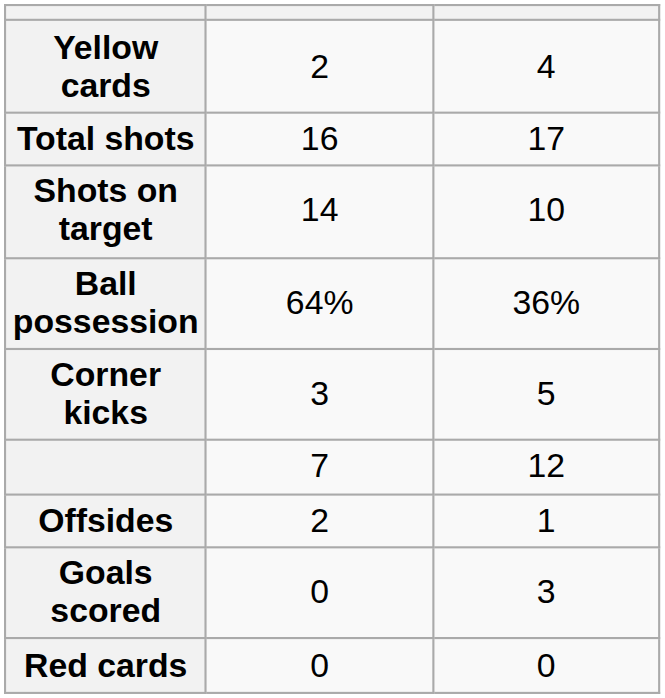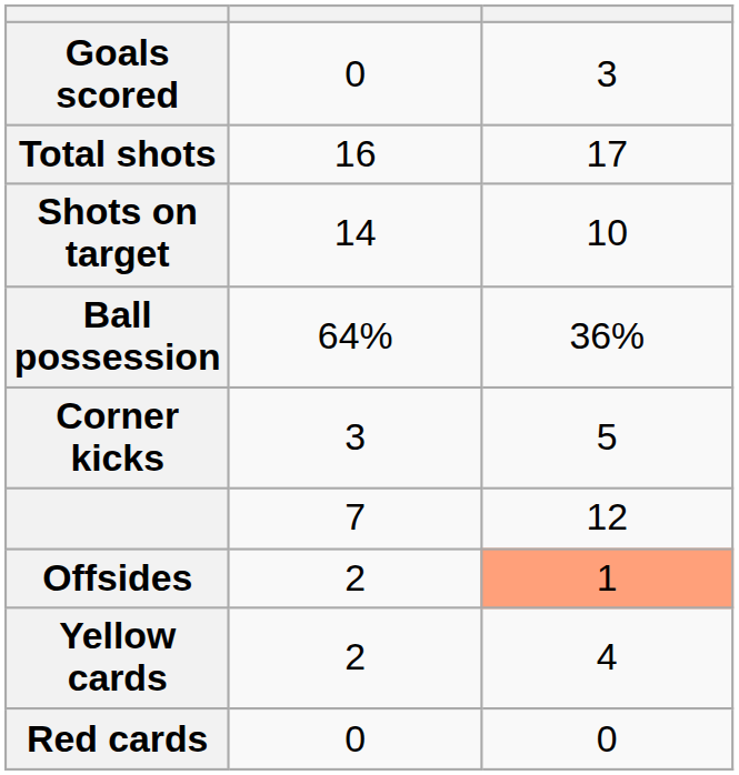 <table class="wikitable" style="text-align:center">
 <tr>
 <th scope="col" style="width:70px"></th>
 <th scope="col" style="width:100px"></th>
 <th scope="col" style="width:100px"></th>
 </tr>
 <tr>
-<th scope=row>Yellow cards</th>
-<td>2</td>
-<td>4</td>
+<th scope=row>Goals scored</th>
+<td>0</td>
+<td>3</td>
 </tr>
 <tr>
 <th scope=row>Total shots</th>
 <td>16</td>
 <td>17</td>
 </tr>
 <tr>
 <th scope=row>Shots on target</th>
 <td>14</td>
 <td>10</td>
 </tr>
 <tr>
 <th scope=row>Ball possession</th>
 <td>64%</td>
 <td>36%</td>
 </tr>
 <tr>
 <th scope=row>Corner kicks</th>
 <td>3</td>
 <td>5</td>
 </tr>
 <tr>
 <th scope=row></th>
 <td>7</td>
 <td>12</td>
 </tr>
 <tr>
 <th scope=row>Offsides</th>
 <td>2</td>
-<td>1</td>
+<td style="background: lightsalmon;">1</td>
 </tr>
 <tr>
-<th scope=row>Goals scored</th>
-<td>0</td>
-<td>3</td>
+<th scope=row>Yellow cards</th>
+<td>2</td>
+<td>4</td>
 </tr>
 <tr>
 <th scope=row>Red cards</th>
 <td>0</td>
 <td>0</td>
 </tr>
 </table>
